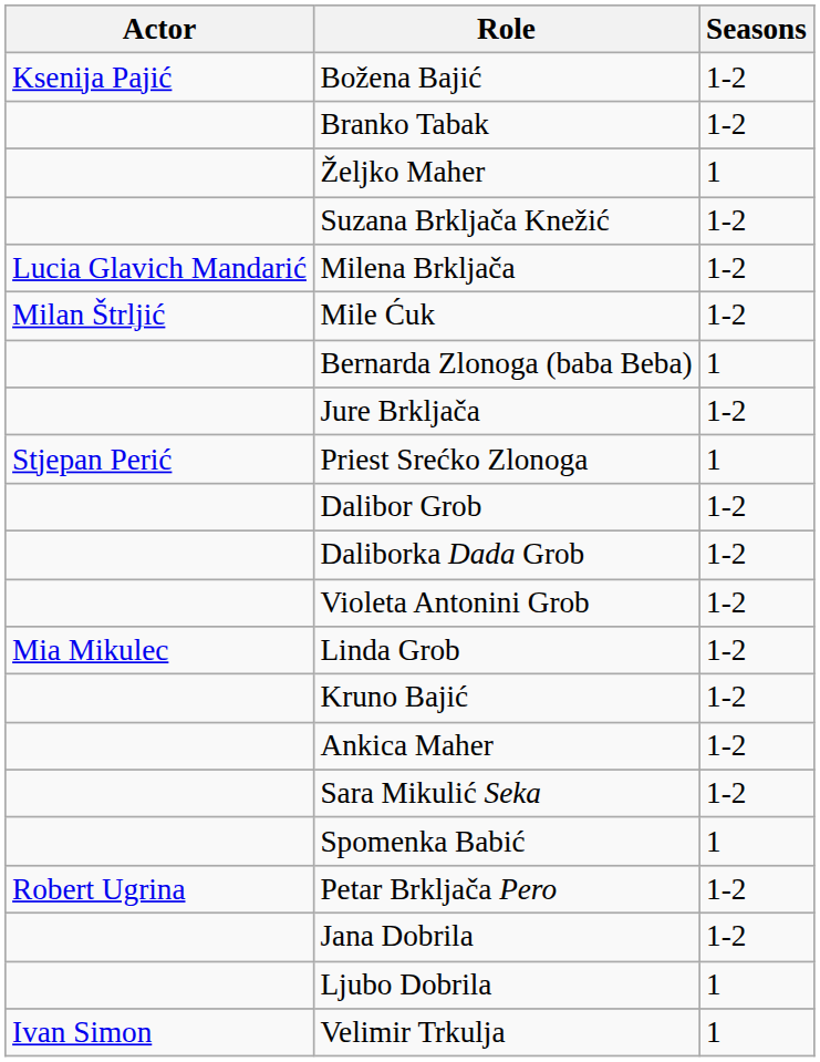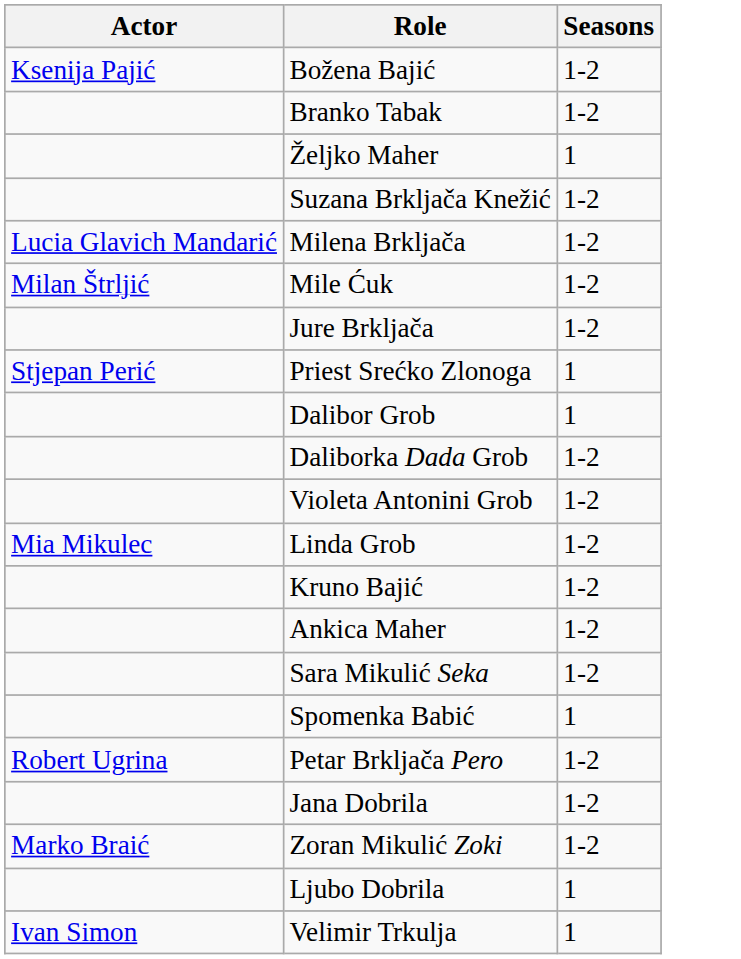 <table class="wikitable sortable">
 <tr>
 <th>Actor</th>
 <th>Role</th>
 <th>Seasons</th>
 </tr>
 <tr>
 <td><a href='#'>Ksenija Pajić</a></td>
 <td>Božena Bajić</td>
 <td>1-2</td>
 </tr>
 <tr>
 <td></td>
 <td>Branko Tabak</td>
 <td>1-2</td>
 </tr>
 <tr>
 <td></td>
 <td>Željko Maher</td>
 <td>1</td>
 </tr>
 <tr>
 <td></td>
 <td>Suzana Brkljača Knežić</td>
 <td>1-2</td>
 </tr>
 <tr>
 <td><a href='#'>Lucia Glavich Mandarić</a></td>
 <td>Milena Brkljača</td>
 <td>1-2</td>
 </tr>
 <tr>
 <td><a href='#'>Milan Štrljić</a></td>
 <td>Mile Ćuk</td>
 <td>1-2</td>
 </tr>
 <tr>
 <td></td>
-<td>Bernarda Zlonoga (baba Beba)</td>
-<td>1</td>
-</tr>
-<tr>
-<td></td>
 <td>Jure Brkljača</td>
 <td>1-2</td>
 </tr>
 <tr>
 <td><a href='#'>Stjepan Perić</a></td>
 <td>Priest Srećko Zlonoga</td>
 <td>1</td>
 </tr>
 <tr>
 <td></td>
 <td>Dalibor Grob</td>
-<td>1-2</td>
+<td>1</td>
 </tr>
 <tr>
 <td></td>
 <td>Daliborka <em>Dada</em> Grob</td>
 <td>1-2</td>
 </tr>
 <tr>
 <td></td>
 <td>Violeta Antonini Grob</td>
 <td>1-2</td>
 </tr>
 <tr>
 <td><a href='#'>Mia Mikulec</a></td>
 <td>Linda Grob</td>
 <td>1-2</td>
 </tr>
 <tr>
 <td></td>
 <td>Kruno Bajić</td>
 <td>1-2</td>
 </tr>
 <tr>
 <td></td>
 <td>Ankica Maher</td>
 <td>1-2</td>
 </tr>
 <tr>
 <td></td>
 <td>Sara Mikulić <em>Seka</em></td>
 <td>1-2</td>
 </tr>
 <tr>
 <td></td>
 <td>Spomenka Babić</td>
 <td>1</td>
 </tr>
 <tr>
 <td><a href='#'>Robert Ugrina</a></td>
 <td>Petar Brkljača <em>Pero</em></td>
 <td>1-2</td>
 </tr>
 <tr>
 <td></td>
 <td>Jana Dobrila</td>
 <td>1-2</td>
 </tr>
 <tr>
+<td><a href='#'>Marko Braić</a></td>
+<td>Zoran Mikulić <em>Zoki</em></td>
+<td>1-2</td>
+</tr>
+<tr>
 <td></td>
 <td>Ljubo Dobrila</td>
 <td>1</td>
 </tr>
 <tr>
 <td><a href='#'>Ivan Simon</a></td>
 <td>Velimir Trkulja</td>
 <td>1</td>
 </tr>
 </table>
